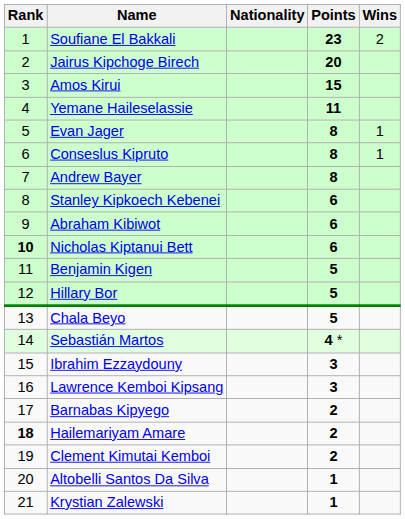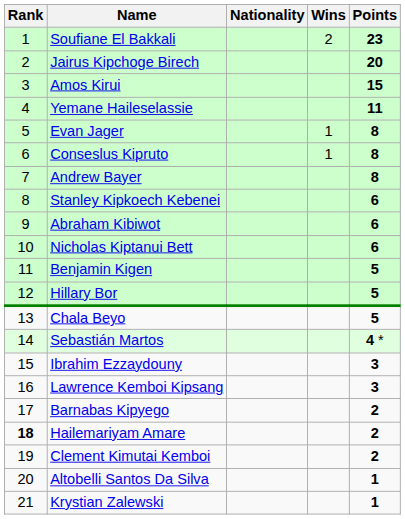 <table class="wikitable sortable" style="text-align:center">
 <tr>
 <th>Rank</th>
 <th>Name</th>
 <th>Nationality</th>
+<th>Wins</th>
 <th>Points</th>
-<th>Wins</th>
 </tr>
 <tr bgcolor=ccffcc>
 <td>1</td>
 <td align=left><a href='#'>Soufiane El Bakkali</a></td>
 <td align=left></td>
+<td>2</td>
 <td><strong>23</strong></td>
-<td>2</td>
 </tr>
 <tr bgcolor=ccffcc>
 <td>2</td>
 <td align=left><a href='#'>Jairus Kipchoge Birech</a></td>
 <td align=left></td>
+<td></td>
 <td><strong>20</strong></td>
-<td></td>
 </tr>
 <tr bgcolor=ccffcc>
 <td>3</td>
 <td align=left><a href='#'>Amos Kirui</a></td>
 <td align=left></td>
+<td></td>
 <td><strong>15</strong></td>
-<td></td>
 </tr>
 <tr bgcolor=ccffcc>
 <td>4</td>
 <td align=left><a href='#'>Yemane Haileselassie</a></td>
 <td align=left></td>
+<td></td>
 <td><strong>11</strong></td>
-<td></td>
 </tr>
 <tr bgcolor=ccffcc>
 <td>5</td>
 <td align=left><a href='#'>Evan Jager</a></td>
 <td align=left></td>
+<td>1</td>
 <td><strong>8</strong></td>
-<td>1</td>
 </tr>
 <tr bgcolor=ccffcc>
 <td>6</td>
 <td align=left><a href='#'>Conseslus Kipruto</a></td>
 <td align=left></td>
+<td>1</td>
 <td><strong>8</strong></td>
-<td>1</td>
 </tr>
 <tr bgcolor=ccffcc>
 <td>7</td>
 <td align=left><a href='#'>Andrew Bayer</a></td>
 <td align=left></td>
+<td></td>
 <td><strong>8</strong></td>
-<td></td>
 </tr>
 <tr bgcolor=ccffcc>
 <td>8</td>
 <td align=left><a href='#'>Stanley Kipkoech Kebenei</a></td>
 <td align=left></td>
+<td></td>
 <td><strong>6</strong></td>
-<td></td>
 </tr>
 <tr bgcolor=ccffcc>
 <td>9</td>
 <td align=left><a href='#'>Abraham Kibiwot</a></td>
 <td align=left></td>
+<td></td>
 <td><strong>6</strong></td>
-<td></td>
 </tr>
 <tr bgcolor=ccffcc>
-<td><strong>10</strong></td>
+<td>10</td>
 <td align=left><a href='#'>Nicholas Kiptanui Bett</a></td>
 <td align=left></td>
+<td></td>
 <td><strong>6</strong></td>
-<td></td>
 </tr>
 <tr bgcolor=ccffcc>
 <td>11</td>
 <td align=left><a href='#'>Benjamin Kigen</a></td>
 <td align=left></td>
+<td></td>
 <td><strong>5</strong></td>
-<td></td>
 </tr>
 <tr bgcolor=ccffcc>
 <td>12</td>
 <td align=left><a href='#'>Hillary Bor</a></td>
 <td align=left></td>
+<td></td>
 <td><strong>5</strong></td>
-<td></td>
 </tr>
 <tr style="border-top:3px solid green;">
 <td>13</td>
 <td align=left><a href='#'>Chala Beyo</a></td>
 <td align=left></td>
+<td></td>
 <td><strong>5</strong></td>
-<td></td>
 </tr>
 <tr bgcolor=dfffdf>
 <td>14</td>
 <td align=left><a href='#'>Sebastián Martos</a></td>
 <td align=left></td>
+<td></td>
 <td><strong>4</strong> *</td>
-<td></td>
 </tr>
 <tr>
 <td>15</td>
 <td align=left><a href='#'>Ibrahim Ezzaydouny</a></td>
 <td align=left></td>
+<td></td>
 <td><strong>3</strong></td>
-<td></td>
 </tr>
 <tr>
 <td>16</td>
 <td align=left><a href='#'>Lawrence Kemboi Kipsang</a></td>
 <td align=left></td>
+<td></td>
 <td><strong>3</strong></td>
-<td></td>
 </tr>
 <tr>
 <td>17</td>
 <td align=left><a href='#'>Barnabas Kipyego</a></td>
 <td align=left></td>
+<td></td>
 <td><strong>2</strong></td>
-<td></td>
 </tr>
 <tr>
 <td><strong>18</strong></td>
 <td align=left><a href='#'>Hailemariyam Amare</a></td>
 <td align=left></td>
+<td></td>
 <td><strong>2</strong></td>
-<td></td>
 </tr>
 <tr>
 <td>19</td>
 <td align=left><a href='#'>Clement Kimutai Kemboi</a></td>
 <td align=left></td>
+<td></td>
 <td><strong>2</strong></td>
-<td></td>
 </tr>
 <tr>
 <td>20</td>
 <td align=left><a href='#'>Altobelli Santos Da Silva</a></td>
 <td align=left></td>
+<td></td>
 <td><strong>1</strong></td>
-<td></td>
 </tr>
 <tr>
 <td>21</td>
 <td align=left><a href='#'>Krystian Zalewski</a></td>
 <td align=left></td>
+<td></td>
 <td><strong>1</strong></td>
-<td></td>
 </tr>
 </table>
